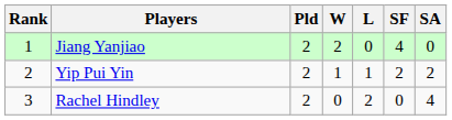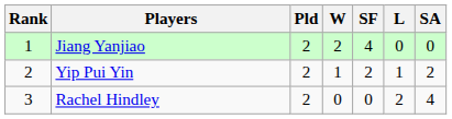 <table class="wikitable" style="font-size:90%; text-align:center">
 <tr>
 <th width="20">Rank</th>
 <th width="200">Players</th>
 <th width="20">Pld</th>
 <th width="20">W</th>
+<th width="20">SF</th>
 <th width="20">L</th>
-<th width="20">SF</th>
 <th width="20">SA</th>
 </tr>
 <tr bgcolor="#ccffcc">
 <td>1</td>
 <td align="left"> <a href='#'>Jiang Yanjiao</a></td>
 <td>2</td>
 <td>2</td>
+<td>4</td>
 <td>0</td>
-<td>4</td>
 <td>0</td>
 </tr>
 <tr>
 <td>2</td>
 <td align="left"> <a href='#'>Yip Pui Yin</a></td>
 <td>2</td>
 <td>1</td>
+<td>2</td>
 <td>1</td>
-<td>2</td>
 <td>2</td>
 </tr>
 <tr>
 <td>3</td>
 <td align="left"> <a href='#'>Rachel Hindley</a></td>
 <td>2</td>
 <td>0</td>
+<td>0</td>
 <td>2</td>
-<td>0</td>
 <td>4</td>
 </tr>
 </table>
